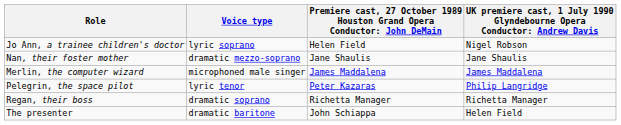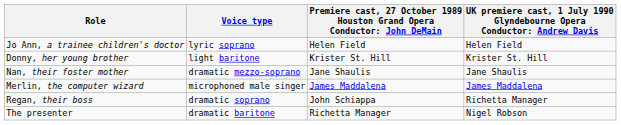 <table class="wikitable">
 <tr>
 <th>Role</th>
 <th><a href='#'>Voice type</a></th>
 <th>Premiere cast, 27 October 1989<br>Houston Grand Opera<br>Conductor: <a href='#'>John DeMain</a></th>
 <th>UK premiere cast, 1 July 1990<br>Glyndebourne Opera<br>Conductor: <a href='#'>Andrew Davis</a></th>
 </tr>
 <tr>
 <td>Jo Ann, <em>a trainee children's doctor</em></td>
 <td>lyric <a href='#'>soprano</a></td>
 <td>Helen Field</td>
-<td>Nigel Robson</td>
+<td>Helen Field</td>
+</tr>
+<tr>
+<td>Donny, <em>her young brother</em></td>
+<td>light <a href='#'>baritone</a></td>
+<td>Krister St. Hill</td>
+<td>Krister St. Hill</td>
 </tr>
 <tr>
 <td>Nan, <em>their foster mother</em></td>
 <td>dramatic <a href='#'>mezzo-soprano</a></td>
 <td>Jane Shaulis</td>
 <td>Jane Shaulis</td>
 </tr>
 <tr>
 <td>Merlin, <em>the computer wizard</em></td>
 <td>microphoned male singer</td>
 <td><a href='#'>James Maddalena</a></td>
 <td><a href='#'>James Maddalena</a></td>
 </tr>
 <tr>
-<td>Pelegrin, <em>the space pilot</em></td>
-<td>lyric <a href='#'>tenor</a></td>
-<td><a href='#'>Peter Kazaras</a></td>
-<td><a href='#'>Philip Langridge</a></td>
-</tr>
-<tr>
 <td>Regan, <em>their boss</em></td>
 <td>dramatic <a href='#'>soprano</a></td>
-<td>Richetta Manager</td>
+<td>John Schiappa</td>
 <td>Richetta Manager</td>
 </tr>
 <tr>
 <td>The presenter</td>
 <td>dramatic <a href='#'>baritone</a></td>
-<td>John Schiappa</td>
-<td>Helen Field</td>
+<td>Richetta Manager</td>
+<td>Nigel Robson</td>
 </tr>
 </table>
